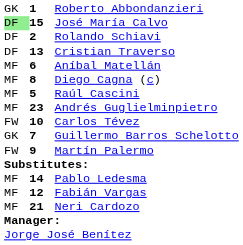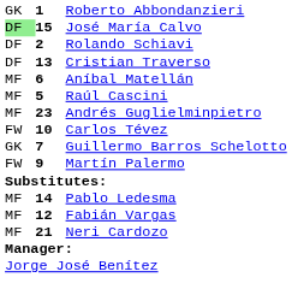 <table style="font-size:90%; margin:0.2em auto;" cellspacing="0" cellpadding="0">
 <tr>
 <th width="25"></th>
 <th width="25"></th>
 </tr>
 <tr>
 <td>GK</td>
 <td><strong>1</strong></td>
 <td> <a href='#'>Roberto Abbondanzieri</a></td>
 </tr>
 <tr>
 <td style="background: lightgreen;">DF</td>
 <td><strong>15</strong></td>
 <td> <a href='#'>José María Calvo</a></td>
 </tr>
 <tr>
 <td>DF</td>
 <td><strong>2</strong></td>
 <td> <a href='#'>Rolando Schiavi</a></td>
 </tr>
 <tr>
 <td>DF</td>
 <td><strong>13</strong></td>
 <td> <a href='#'>Cristian Traverso</a></td>
 <td></td>
 </tr>
 <tr>
 <td>MF</td>
 <td><strong>6</strong></td>
 <td> <a href='#'>Aníbal Matellán</a></td>
-</tr>
-<tr>
-<td>MF</td>
-<td><strong>8</strong></td>
-<td> <a href='#'>Diego Cagna</a> (<a href='#'>c</a>)</td>
-<td></td>
 </tr>
 <tr>
 <td>MF</td>
 <td><strong>5</strong></td>
 <td> <a href='#'>Raúl Cascini</a></td>
 </tr>
 <tr>
 <td>MF</td>
 <td><strong>23</strong></td>
 <td> <a href='#'>Andrés Guglielminpietro</a></td>
 <td></td>
 </tr>
 <tr>
 <td>FW</td>
 <td><strong>10</strong></td>
 <td> <a href='#'>Carlos Tévez</a></td>
 <td></td>
 </tr>
 <tr>
 <td>GK</td>
 <td><strong>7</strong></td>
 <td> <a href='#'>Guillermo Barros Schelotto</a></td>
 </tr>
 <tr>
 <td>FW</td>
 <td><strong>9</strong></td>
 <td> <a href='#'>Martín Palermo</a></td>
 <td></td>
 </tr>
 <tr>
 <td colspan=3><strong>Substitutes:</strong></td>
 </tr>
 <tr>
 <td>MF</td>
 <td><strong>14</strong></td>
 <td> <a href='#'>Pablo Ledesma</a></td>
 <td></td>
 </tr>
 <tr>
 <td>MF</td>
 <td><strong>12</strong></td>
 <td> <a href='#'>Fabián Vargas</a></td>
 <td></td>
 </tr>
 <tr>
 <td>MF</td>
 <td><strong>21</strong></td>
 <td> <a href='#'>Neri Cardozo</a></td>
 <td></td>
 </tr>
 <tr>
 <td colspan=3><strong>Manager:</strong></td>
 </tr>
 <tr>
 <td colspan=4> <a href='#'>Jorge José Benítez</a></td>
 </tr>
 </table>
